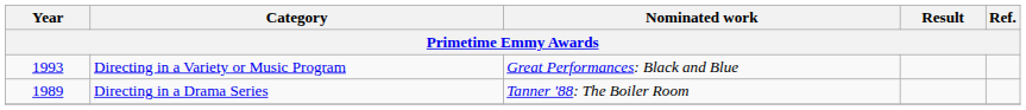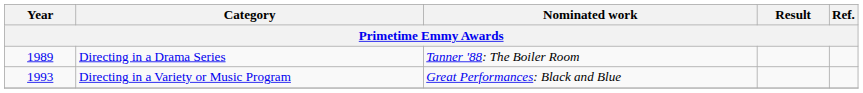 <table class=wikitable>
 <tr>
 <th scope="col" style="width:5em;">Year</th>
 <th scope="col" style="width:26em;">Category</th>
 <th scope="col" style="width:25em;">Nominated work</th>
 <th scope="col" style="width:5em;">Result</th>
 <th>Ref.</th>
 </tr>
 <tr>
 <th colspan=5><a href='#'>Primetime Emmy Awards</a></th>
 </tr>
 <tr>
+<td style="text-align:center;"><a href='#'>1989</a></td>
+<td><a href='#'>Directing in a Drama Series</a></td>
+<td><em><a href='#'>Tanner '88</a>: The Boiler Room</em></td>
+<td></td>
+<td style="text-align:center;"></td>
+</tr>
+<tr>
 <td style="text-align:center;"><a href='#'>1993</a></td>
 <td><a href='#'>Directing in a Variety or Music Program</a></td>
 <td><em><a href='#'>Great Performances</a>: Black and Blue</em></td>
 <td></td>
 <td style="text-align:center;"></td>
 </tr>
 <tr>
-<td style="text-align:center;"><a href='#'>1989</a></td>
-<td><a href='#'>Directing in a Drama Series</a></td>
-<td><em><a href='#'>Tanner '88</a>: The Boiler Room</em></td>
-<td></td>
-<td style="text-align:center;"></td>
-</tr>
-<tr>
 </tr>
 </table>
